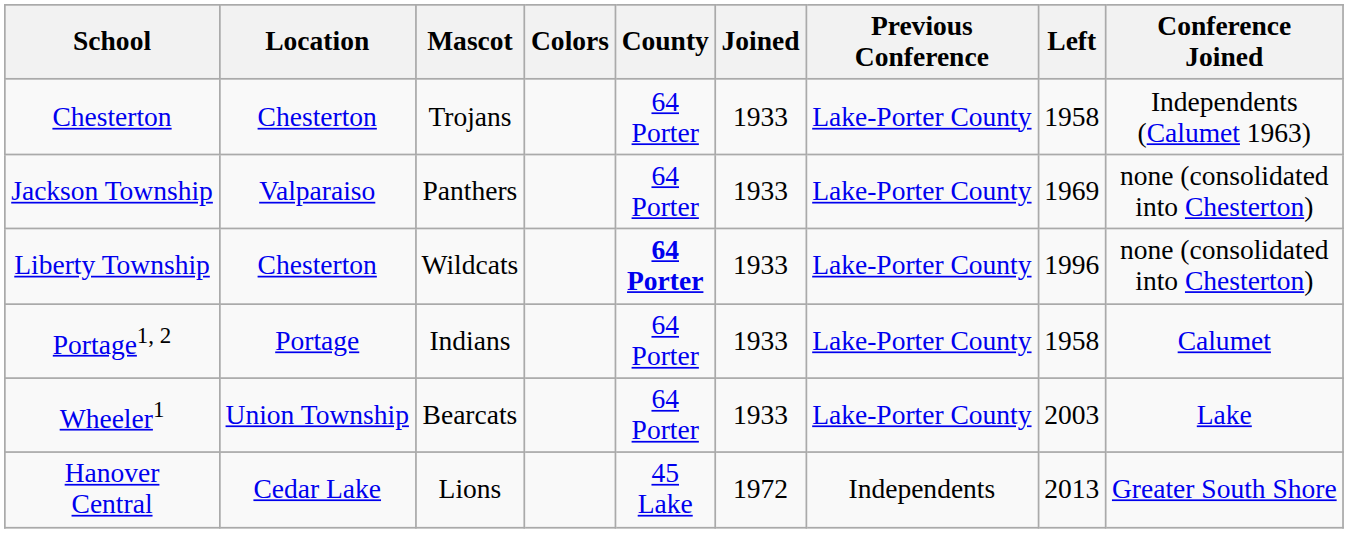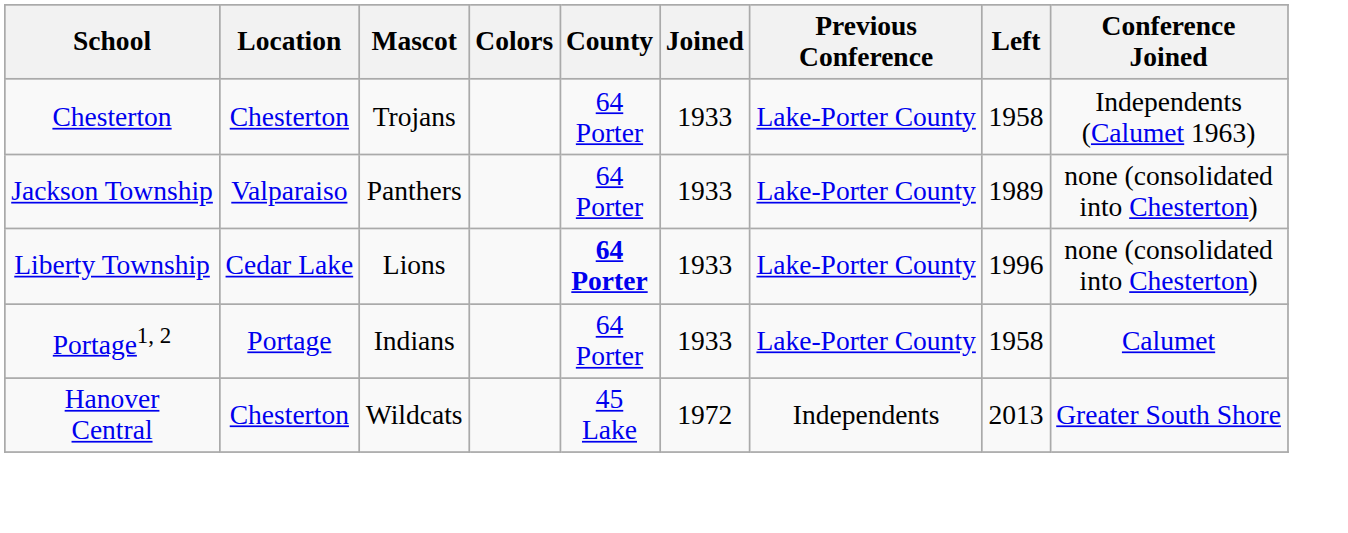 <table class="wikitable" style="text-align:center;">
 <tr>
 <th>School</th>
 <th>Location</th>
 <th>Mascot</th>
 <th>Colors</th>
 <th>County</th>
 <th>Joined</th>
 <th>Previous <br> Conference</th>
 <th>Left</th>
 <th>Conference <br> Joined</th>
 </tr>
 <tr>
 <td><a href='#'>Chesterton</a></td>
 <td><a href='#'>Chesterton</a></td>
 <td>Trojans</td>
 <td> </td>
 <td><a href='#'>64 <br> Porter</a></td>
 <td>1933</td>
 <td><a href='#'>Lake-Porter County</a></td>
 <td>1958</td>
 <td>Independents<br>(<a href='#'>Calumet</a> 1963)</td>
 </tr>
 <tr>
 <td><a href='#'>Jackson Township</a></td>
 <td><a href='#'>Valparaiso</a></td>
 <td>Panthers</td>
 <td> </td>
 <td><a href='#'>64 <br> Porter</a></td>
 <td>1933</td>
 <td><a href='#'>Lake-Porter County</a></td>
-<td>1969</td>
+<td>1989</td>
 <td>none (consolidated <br> into <a href='#'>Chesterton</a>)</td>
 </tr>
 <tr>
 <td><a href='#'>Liberty Township</a></td>
-<td><a href='#'>Chesterton</a></td>
-<td>Wildcats</td>
+<td><a href='#'>Cedar Lake</a></td>
+<td>Lions</td>
 <td>  </td>
 <td><strong><a href='#'>64 <br> Porter</a></strong></td>
 <td>1933</td>
 <td><a href='#'>Lake-Porter County</a></td>
 <td>1996</td>
 <td>none (consolidated <br> into <a href='#'>Chesterton</a>)</td>
 </tr>
 <tr>
 <td><a href='#'>Portage</a><sup>1, 2</sup></td>
 <td><a href='#'>Portage</a></td>
 <td>Indians</td>
 <td>  </td>
 <td><a href='#'>64 <br> Porter</a></td>
 <td>1933</td>
 <td><a href='#'>Lake-Porter County</a></td>
 <td>1958</td>
 <td><a href='#'>Calumet</a></td>
 </tr>
 <tr>
-<td><a href='#'>Wheeler</a><sup>1</sup></td>
-<td><a href='#'>Union Township</a></td>
-<td>Bearcats</td>
-<td> </td>
-<td><a href='#'>64 <br> Porter</a></td>
-<td>1933</td>
-<td><a href='#'>Lake-Porter County</a></td>
-<td>2003</td>
-<td><a href='#'>Lake</a></td>
-</tr>
-<tr>
 <td><a href='#'>Hanover <br> Central</a></td>
-<td><a href='#'>Cedar Lake</a></td>
-<td>Lions</td>
+<td><a href='#'>Chesterton</a></td>
+<td>Wildcats</td>
 <td> </td>
 <td><a href='#'>45 <br> Lake</a></td>
 <td>1972</td>
 <td>Independents</td>
 <td>2013</td>
 <td><a href='#'>Greater South Shore</a></td>
 </tr>
 </table>
